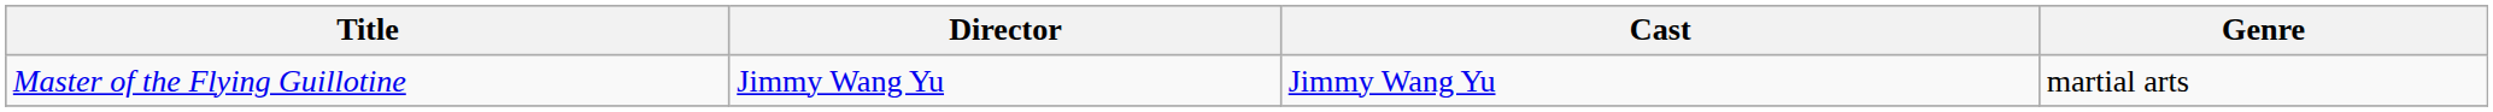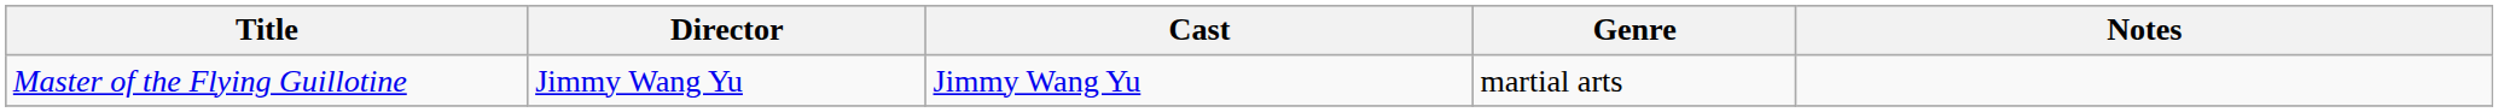 <table class="wikitable" width= "100%">
 <tr>
 <th width=21%>Title</th>
 <th width=16%>Director</th>
 <th width=22%>Cast</th>
 <th width=13%>Genre</th>
+<th width=28%>Notes</th>
 </tr>
 <tr>
 <td><em><a href='#'>Master of the Flying Guillotine</a></em></td>
 <td><a href='#'>Jimmy Wang Yu</a></td>
 <td><a href='#'>Jimmy Wang Yu</a></td>
 <td>martial arts</td>
+<td></td>
 </tr>
 </table>
